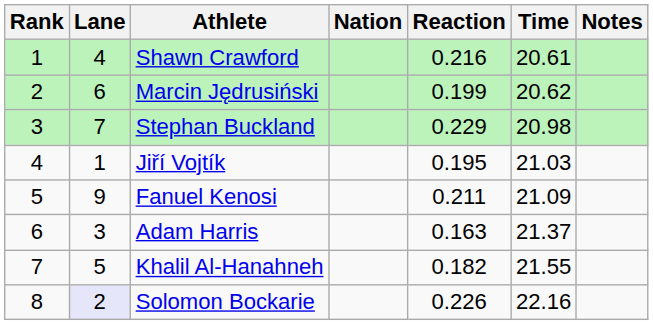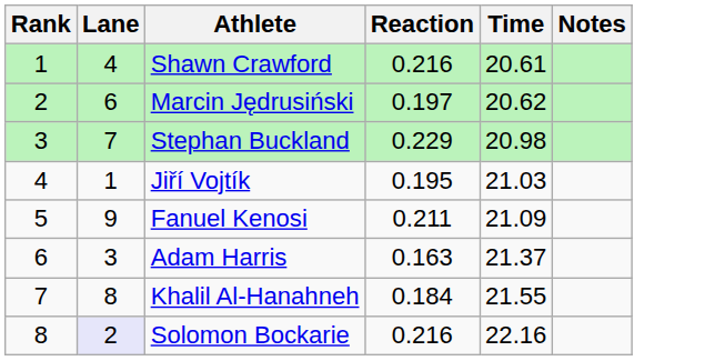 <table class="wikitable sortable" style="text-align:center">
 <tr>
 <th>Rank</th>
 <th>Lane</th>
 <th>Athlete</th>
-<th>Nation</th>
 <th>Reaction</th>
 <th>Time</th>
 <th>Notes</th>
 </tr>
 <tr bgcolor=bbf3bb>
 <td>1</td>
 <td>4</td>
 <td align=left><a href='#'>Shawn Crawford</a></td>
-<td align=left></td>
 <td>0.216</td>
 <td>20.61</td>
 <td></td>
 </tr>
 <tr bgcolor=bbf3bb>
 <td>2</td>
 <td>6</td>
 <td align=left><a href='#'>Marcin Jędrusiński</a></td>
-<td align=left></td>
-<td>0.199</td>
+<td>0.197</td>
 <td>20.62</td>
 <td></td>
 </tr>
 <tr bgcolor=bbf3bb>
 <td>3</td>
 <td>7</td>
 <td align=left><a href='#'>Stephan Buckland</a></td>
-<td align=left></td>
 <td>0.229</td>
 <td>20.98</td>
 <td></td>
 </tr>
 <tr>
 <td>4</td>
 <td>1</td>
 <td align=left><a href='#'>Jiří Vojtík</a></td>
-<td align=left></td>
 <td>0.195</td>
 <td>21.03</td>
 <td></td>
 </tr>
 <tr>
 <td>5</td>
 <td>9</td>
 <td align=left><a href='#'>Fanuel Kenosi</a></td>
-<td align=left></td>
 <td>0.211</td>
 <td>21.09</td>
 <td></td>
 </tr>
 <tr>
 <td>6</td>
 <td>3</td>
 <td align=left><a href='#'>Adam Harris</a></td>
-<td align=left></td>
 <td>0.163</td>
 <td>21.37</td>
 <td></td>
 </tr>
 <tr>
 <td>7</td>
-<td>5</td>
+<td>8</td>
 <td align=left><a href='#'>Khalil Al-Hanahneh</a></td>
-<td align=left></td>
-<td>0.182</td>
+<td>0.184</td>
 <td>21.55</td>
 <td></td>
 </tr>
 <tr>
 <td>8</td>
 <td style="background: lavender;">2</td>
 <td align=left><a href='#'>Solomon Bockarie</a></td>
-<td align=left></td>
-<td>0.226</td>
+<td>0.216</td>
 <td>22.16</td>
 <td></td>
 </tr>
 </table>
